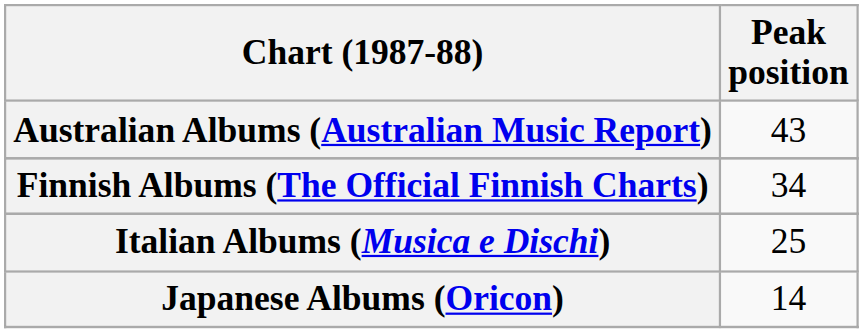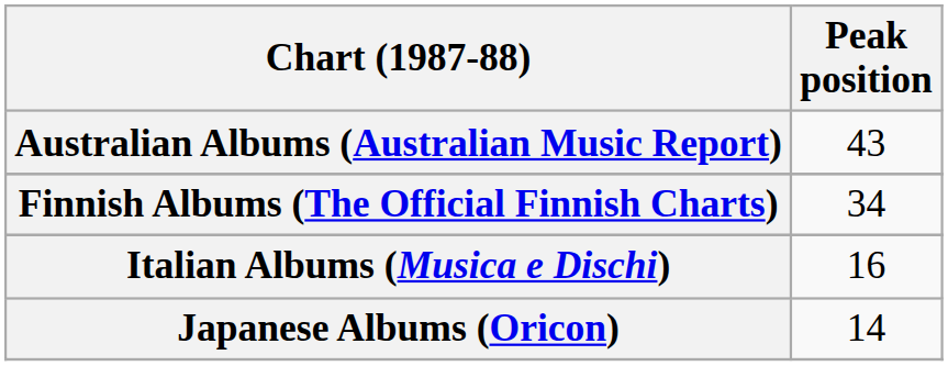 <table class="wikitable sortable plainrowheaders">
 <tr>
 <th scope="col">Chart (1987-88)</th>
 <th scope="col">Peak<br>position</th>
 </tr>
 <tr>
 <th scope="row">Australian Albums (<a href='#'>Australian Music Report</a>)</th>
 <td style="text-align:center;">43</td>
 </tr>
 <tr>
 </tr>
 <tr>
 </tr>
 <tr>
 <th scope="row">Finnish Albums (<a href='#'>The Official Finnish Charts</a>)</th>
 <td align="center">34</td>
 </tr>
 <tr>
 </tr>
 <tr>
 <th scope="row">Italian Albums (<em><a href='#'>Musica e Dischi</a></em>)</th>
-<td align="center">25</td>
+<td align="center">16</td>
 </tr>
 <tr>
 <th scope="row">Japanese Albums (<a href='#'>Oricon</a>)</th>
 <td align="center">14</td>
 </tr>
 <tr>
 </tr>
 <tr>
 </tr>
 <tr>
 </tr>
 <tr>
 </tr>
 </table>
